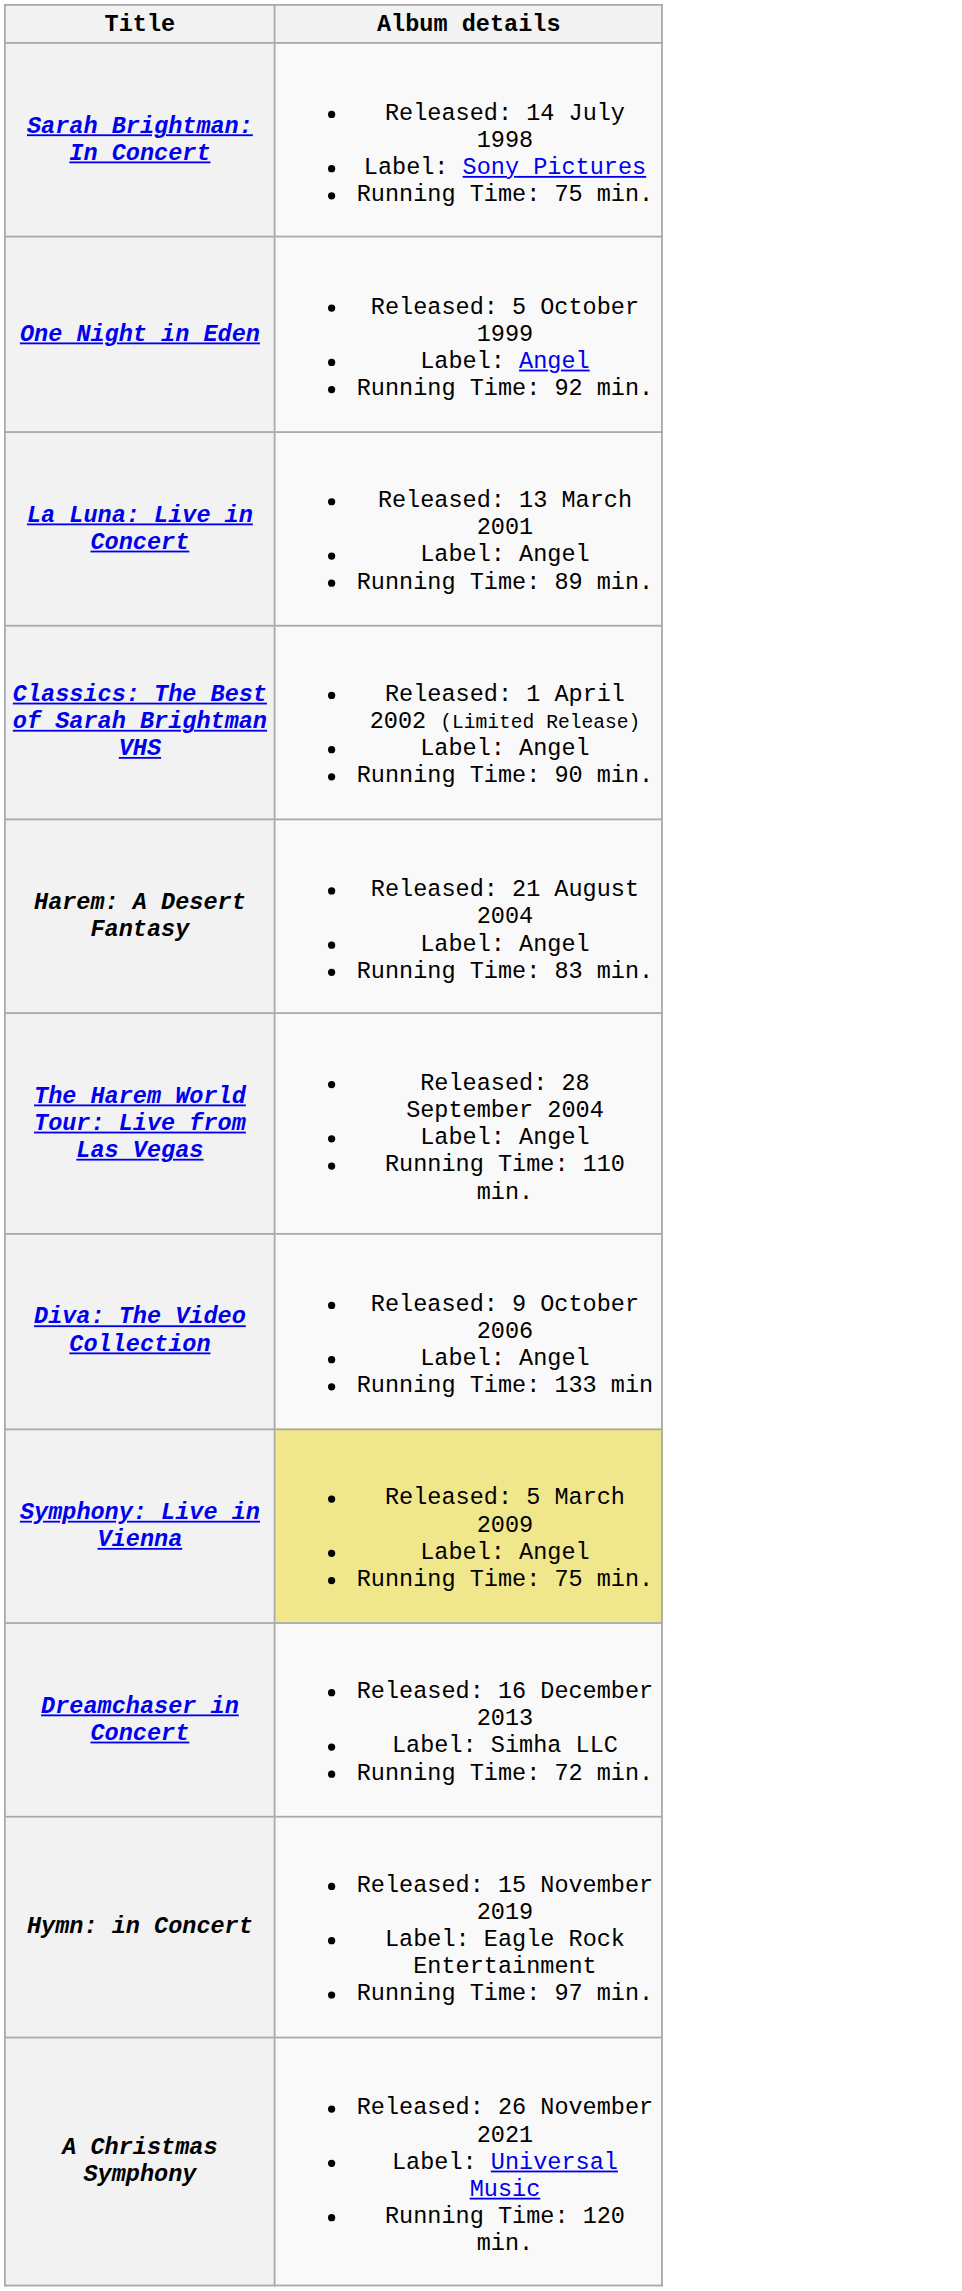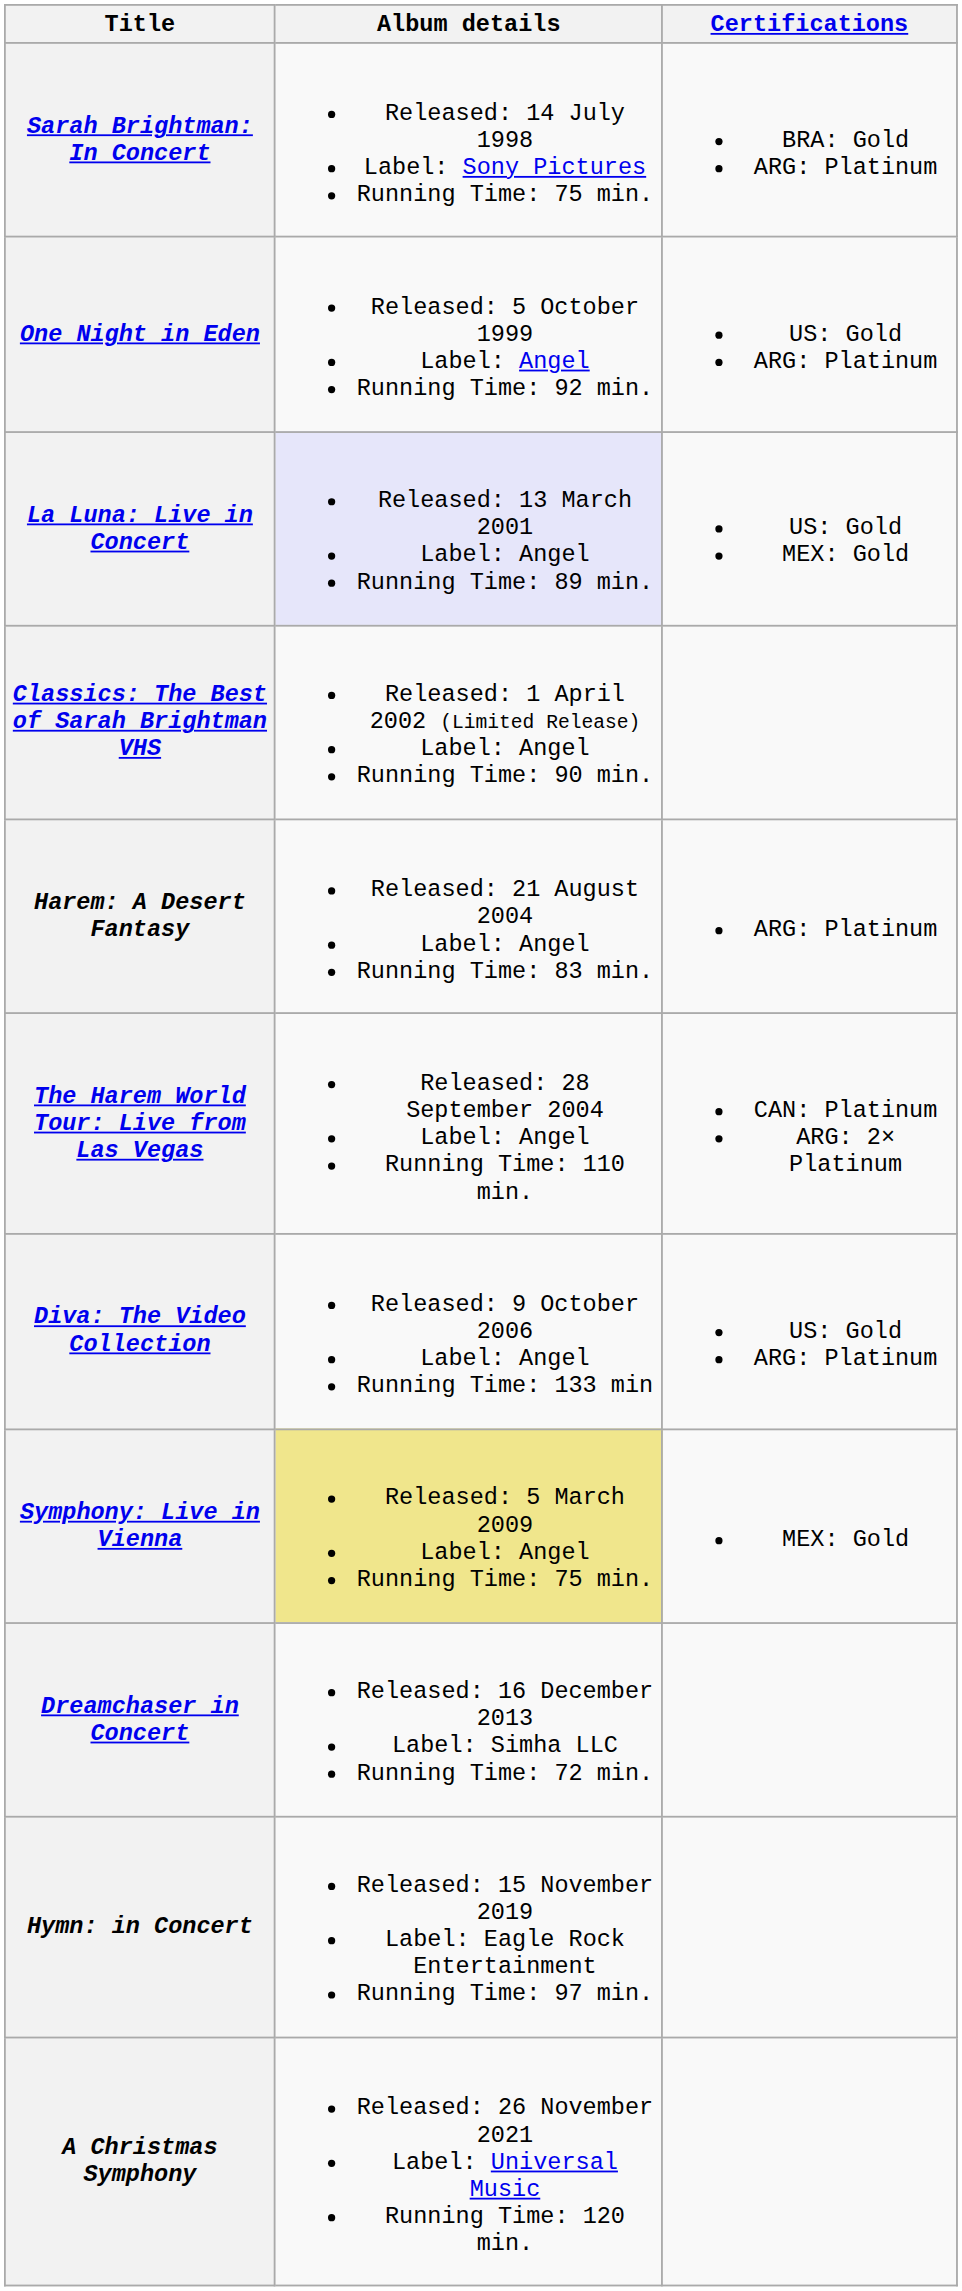 <table class="wikitable plainrowheaders" style="text-align:center;">
 <tr>
 <th scope="col" style="width:11em;">Title</th>
 <th scope="col" style="width:16em;">Album details</th>
+<th scope="col" style="width:12em;"><a href='#'>Certifications</a></th>
 </tr>
 <tr>
 <th scope="row"><em><a href='#'>Sarah Brightman: In Concert</a></em></th>
 <td><br><ul><li>Released: 14 July 1998</li><li>Label: <a href='#'>Sony Pictures</a></li><li>Running Time: 75 min.</li></ul></td>
+<td><br><ul><li>BRA: Gold</li><li>ARG: Platinum</li></ul></td>
 </tr>
 <tr>
 <th scope="row"><em><a href='#'>One Night in Eden</a></em></th>
 <td><br><ul><li>Released: 5 October 1999</li><li>Label: <a href='#'>Angel</a></li><li>Running Time: 92 min.</li></ul></td>
+<td><br><ul><li>US: Gold</li><li>ARG: Platinum</li></ul></td>
 </tr>
 <tr>
 <th scope="row"><em><a href='#'>La Luna: Live in Concert</a></em></th>
-<td><br><ul><li>Released: 13 March 2001</li><li>Label: Angel</li><li>Running Time: 89 min.</li></ul></td>
+<td style="background: lavender;"><br><ul><li>Released: 13 March 2001</li><li>Label: Angel</li><li>Running Time: 89 min.</li></ul></td>
+<td><br><ul><li>US: Gold</li><li>MEX: Gold</li></ul></td>
 </tr>
 <tr>
 <th scope="row"><em><a href='#'>Classics: The Best of Sarah Brightman VHS</a></em></th>
 <td><br><ul><li>Released: 1 April 2002 <small>(Limited Release)</small></li><li>Label: Angel</li><li>Running Time: 90 min.</li></ul></td>
+<td></td>
 </tr>
 <tr>
 <th scope="row"><em>Harem: A Desert Fantasy</em></th>
 <td><br><ul><li>Released: 21 August 2004</li><li>Label: Angel</li><li>Running Time: 83 min.</li></ul></td>
+<td><br><ul><li>ARG: Platinum</li></ul></td>
 </tr>
 <tr>
 <th scope="row"><em><a href='#'>The Harem World Tour: Live from Las Vegas</a></em></th>
 <td><br><ul><li>Released: 28 September 2004</li><li>Label: Angel</li><li>Running Time: 110 min.</li></ul></td>
+<td><br><ul><li>CAN: Platinum</li><li>ARG: 2× Platinum</li></ul></td>
 </tr>
 <tr>
 <th scope="row"><em><a href='#'>Diva: The Video Collection</a></em></th>
 <td><br><ul><li>Released: 9 October 2006</li><li>Label: Angel</li><li>Running Time: 133 min</li></ul></td>
+<td><br><ul><li>US: Gold</li><li>ARG: Platinum</li></ul></td>
 </tr>
 <tr>
 <th scope="row"><em><a href='#'>Symphony: Live in Vienna</a></em></th>
 <td style="background: khaki;"><br><ul><li>Released: 5 March 2009</li><li>Label: Angel</li><li>Running Time: 75 min.</li></ul></td>
+<td><br><ul><li>MEX: Gold</li></ul></td>
 </tr>
 <tr>
 <th scope="row"><em><a href='#'>Dreamchaser in Concert</a></em></th>
 <td><br><ul><li>Released: 16 December 2013</li><li>Label: Simha LLC</li><li>Running Time: 72 min.</li></ul></td>
+<td></td>
 </tr>
 <tr>
 <th scope="row"><em>Hymn: in Concert</em></th>
 <td><br><ul><li>Released: 15 November 2019</li><li>Label: Eagle Rock Entertainment</li><li>Running Time: 97 min.</li></ul></td>
+<td></td>
 </tr>
 <tr>
 <th scope="row"><em>A Christmas Symphony</em></th>
 <td><br><ul><li>Released: 26 November 2021</li><li>Label: <a href='#'>Universal Music</a></li><li>Running Time: 120 min.</li></ul></td>
+<td></td>
 </tr>
 </table>
